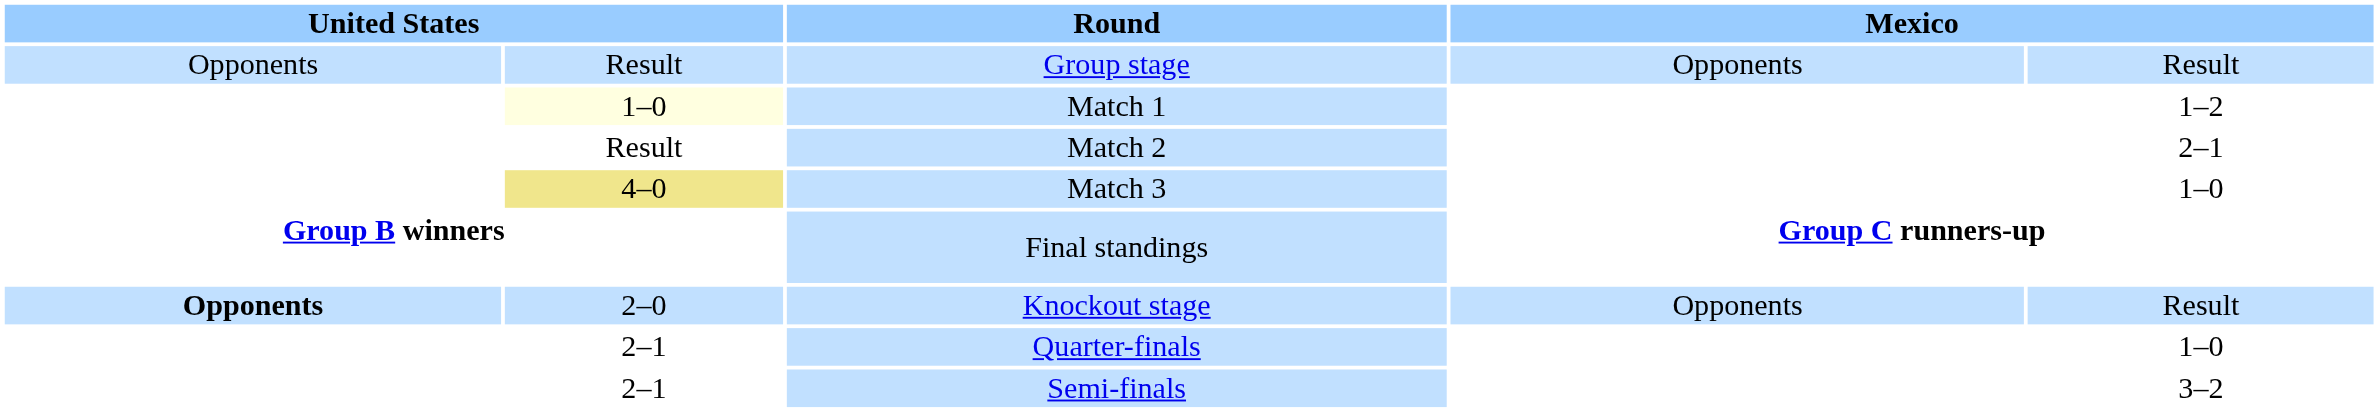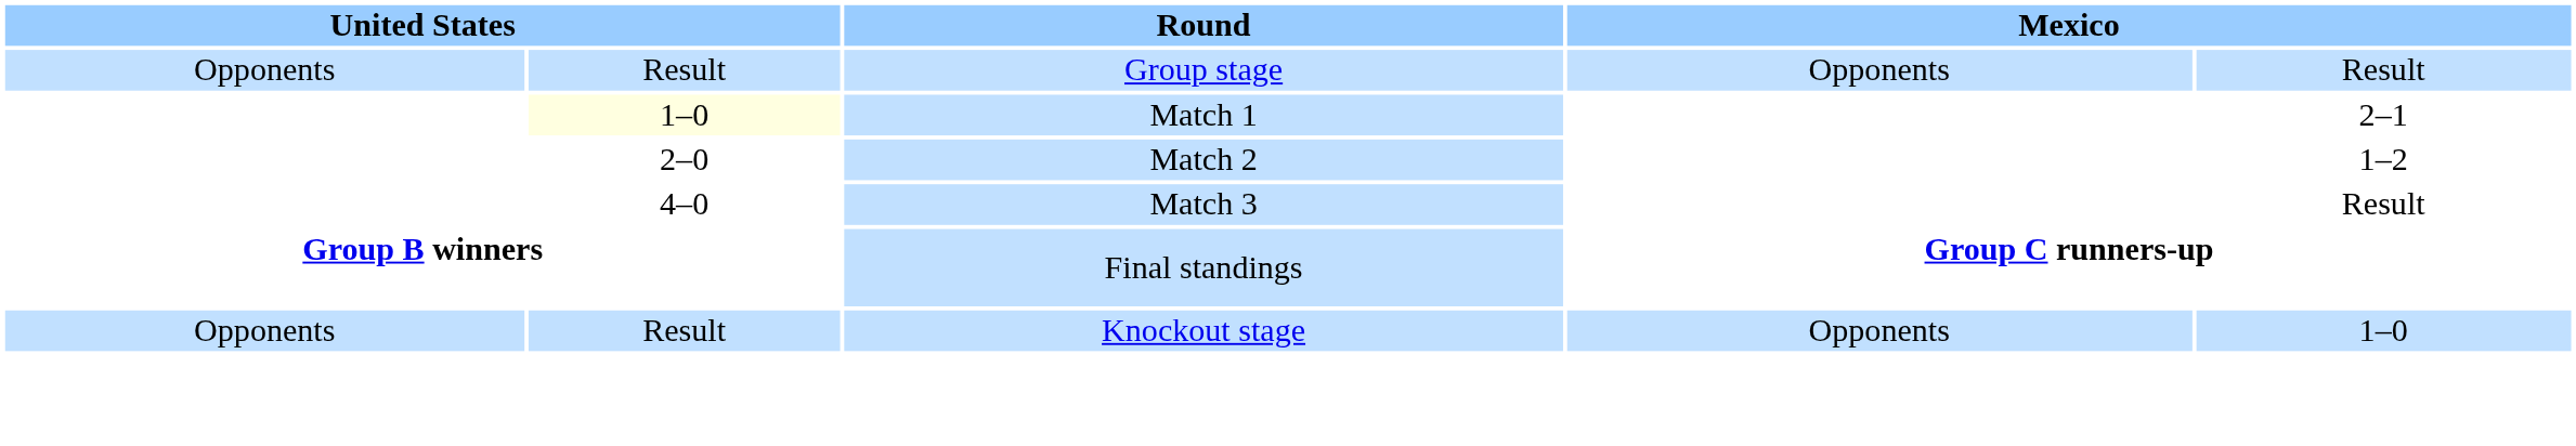 <table style="width:100%; text-align:center">
 <tr style="vertical-align:top; background:#99CCFF">
 <th colspan="2">United States</th>
 <th>Round</th>
 <th colspan="2">Mexico</th>
 </tr>
 <tr style="vertical-align:top; background:#C1E0FF">
 <td>Opponents</td>
 <td>Result</td>
 <td><a href='#'>Group stage</a></td>
 <td>Opponents</td>
 <td>Result</td>
 </tr>
 <tr>
 <td align="left"></td>
 <td style="background: lightyellow;">1–0</td>
 <td style="background:#C1E0FF">Match 1</td>
 <td align="left"></td>
+<td>2–1</td>
+</tr>
+<tr>
+<td align="left"></td>
+<td>2–0</td>
+<td style="background:#C1E0FF">Match 2</td>
+<td align="left"></td>
 <td>1–2</td>
 </tr>
 <tr>
 <td align="left"></td>
-<td>Result</td>
-<td style="background:#C1E0FF">Match 2</td>
-<td align="left"></td>
-<td>2–1</td>
-</tr>
-<tr>
-<td align="left"></td>
-<td style="background: khaki;">4–0</td>
+<td>4–0</td>
 <td style="background:#C1E0FF">Match 3</td>
 <td align="left"></td>
-<td>1–0</td>
+<td>Result</td>
 </tr>
 <tr>
 <td colspan="2" style="text-align:center"><strong><a href='#'>Group B</a> winners</strong><br><div><br></div></td>
 <td style="background:#C1E0FF">Final standings</td>
 <td colspan="2" style="text-align:center"><strong><a href='#'>Group C</a> runners-up</strong><br><div><br></div></td>
 </tr>
 <tr style="vertical-align:top; background:#C1E0FF">
-<td><strong>Opponents</strong></td>
-<td>2–0</td>
+<td>Opponents</td>
+<td>Result</td>
 <td><a href='#'>Knockout stage</a></td>
 <td>Opponents</td>
-<td>Result</td>
-</tr>
-<tr>
-<td align="left"></td>
-<td>2–1</td>
-<td style="background:#C1E0FF"><a href='#'>Quarter-finals</a></td>
-<td align="left"></td>
-<td>1–0 </td>
-</tr>
-<tr>
-<td align="left"></td>
-<td>2–1</td>
-<td style="background:#C1E0FF"><a href='#'>Semi-finals</a></td>
-<td align="left"></td>
-<td>3–2</td>
+<td>1–0</td>
 </tr>
 </table>
